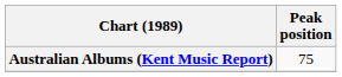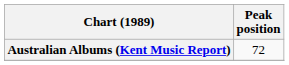 <table class="wikitable sortable plainrowheaders">
 <tr>
 <th>Chart (1989)</th>
 <th>Peak<br>position</th>
 </tr>
 <tr>
 <th scope="row">Australian Albums (<a href='#'>Kent Music Report</a>)</th>
-<td align="center">75</td>
+<td align="center">72</td>
 </tr>
 <tr>
 </tr>
 <tr>
 </tr>
 </table>
